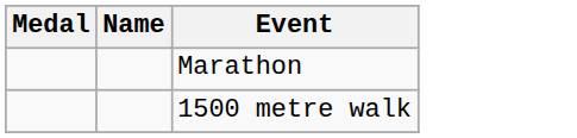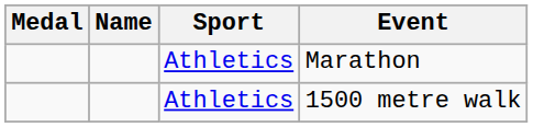 <table class="wikitable sortable" style="font-size:95%">
 <tr>
 <th>Medal</th>
 <th>Name</th>
+<th>Sport</th>
 <th>Event</th>
 </tr>
 <tr>
 <td></td>
 <td></td>
+<td><a href='#'>Athletics</a></td>
 <td>Marathon</td>
 </tr>
 <tr>
 <td></td>
 <td></td>
+<td><a href='#'>Athletics</a></td>
 <td>1500 metre walk</td>
 </tr>
 </table>
